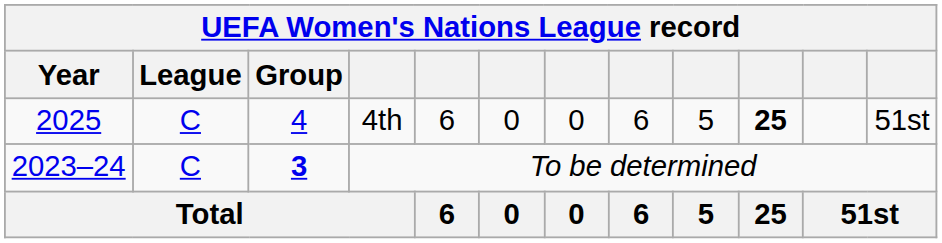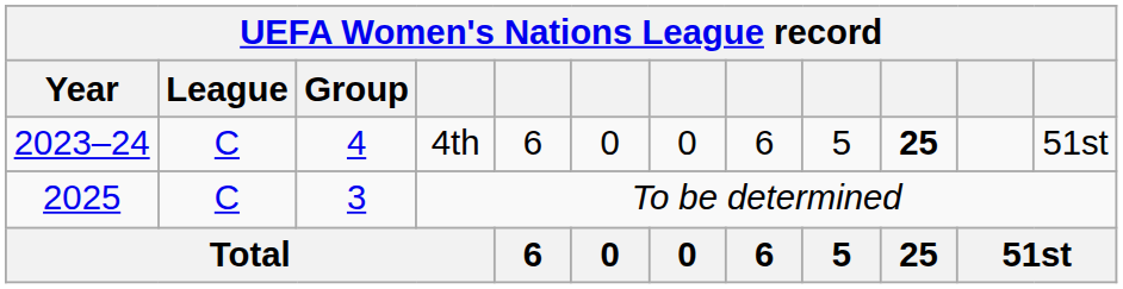 <table class="wikitable" style="text-align: center;">
 <tr>
 <th colspan=13><a href='#'>UEFA Women's Nations League</a> record</th>
 </tr>
 <tr>
 <th>Year</th>
 <th>League</th>
 <th>Group</th>
 <th width=28></th>
 <th width=28></th>
 <th width=28></th>
 <th width=28></th>
 <th width=28></th>
 <th width=28></th>
 <th width=28></th>
 <th width=28></th>
 <th width=28></th>
 </tr>
 <tr>
-<td><a href='#'>2025</a></td>
+<td><a href='#'>2023–24</a></td>
 <td><a href='#'>C</a></td>
 <td><a href='#'>4</a></td>
 <td>4th</td>
 <td>6</td>
 <td>0</td>
 <td>0</td>
 <td>6</td>
 <td>5</td>
 <td><strong>25</strong></td>
 <td></td>
 <td>51st</td>
 </tr>
 <tr>
-<td><a href='#'>2023–24</a></td>
+<td><a href='#'>2025</a></td>
 <td><a href='#'>C</a></td>
-<td><strong><a href='#'>3</a></strong></td>
+<td><a href='#'>3</a></td>
 <td colspan=9><em>To be determined</em></td>
 </tr>
 <tr>
 <th colspan=4>Total</th>
 <th>6</th>
 <th>0</th>
 <th>0</th>
 <th>6</th>
 <th>5</th>
 <th>25</th>
 <th colspan=2>51st</th>
 </tr>
 </table>
